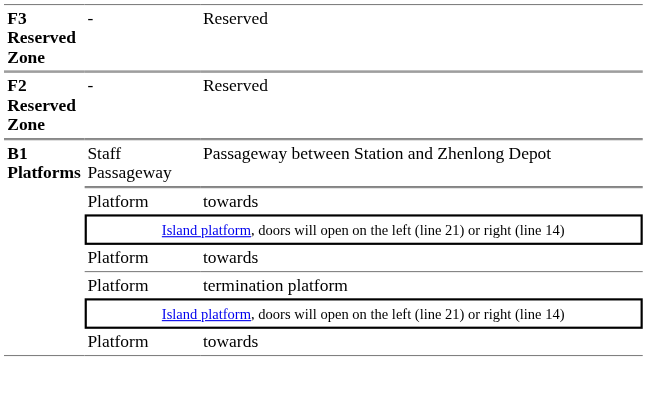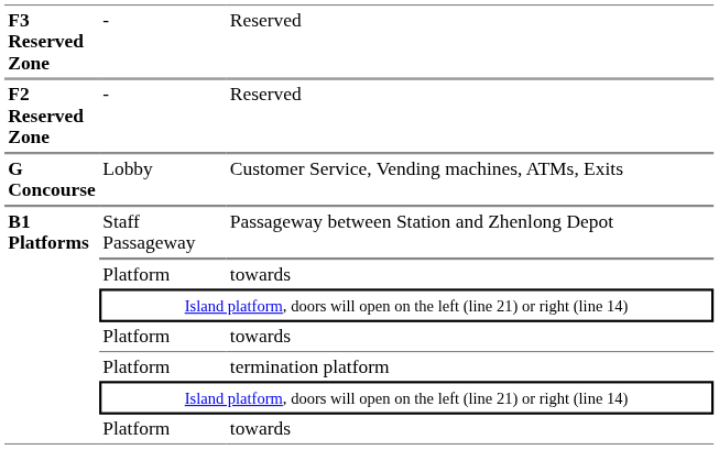 <table table border=0 cellspacing=0 cellpadding=3>
 <tr>
 <td style="border-bottom:solid 1px gray; border-top:solid 1px gray;" valign=top width=50><strong>F3<br>Reserved Zone</strong></td>
 <td style="border-bottom:solid 1px gray; border-top:solid 1px gray;" valign=top width=100>-</td>
 <td style="border-bottom:solid 1px gray; border-top:solid 1px gray;" valign=top width=400>Reserved</td>
 </tr>
 <tr>
 <td style="border-bottom:solid 1px gray; border-top:solid 1px gray;" valign=top><strong>F2<br>Reserved Zone</strong></td>
 <td style="border-bottom:solid 1px gray; border-top:solid 1px gray;" valign=top>-</td>
 <td style="border-bottom:solid 1px gray; border-top:solid 1px gray;" valign=top>Reserved</td>
+</tr>
+<tr>
+<td style="border-bottom:solid 1px gray; border-top:solid 1px gray;" valign=top><strong>G<br>Concourse</strong></td>
+<td style="border-bottom:solid 1px gray; border-top:solid 1px gray;" valign=top>Lobby</td>
+<td style="border-bottom:solid 1px gray; border-top:solid 1px gray;" valign=top>Customer Service, Vending machines, ATMs, Exits</td>
 </tr>
 <tr>
 <td style="border-top:solid 1px gray;border-bottom:solid 1px gray;" rowspan=7 valign=top><strong>B1<br>Platforms</strong></td>
 <td style="border-bottom:solid 1px gray; border-top:solid 1px gray;" valign=top>Staff Passageway</td>
 <td style="border-bottom:solid 1px gray; border-top:solid 1px gray;" valign=top>Passageway between Station and Zhenlong Depot</td>
 </tr>
 <tr>
 <td style="border-top:solid 1px gray;" valign=top>Platform </td>
 <td style="border-top:solid 1px gray;" valign=top>  towards  </td>
 </tr>
 <tr>
 <td style="border-right:solid 2px black;border-left:solid 2px black;border-top:solid 2px black;border-bottom:solid 2px black;text-align:center;" colspan=2><small><a href='#'>Island platform</a>, doors will open on the left (line 21) or right (line 14)</small></td>
 </tr>
 <tr>
 <td style="border-bottom:solid 1px gray;">Platform </td>
 <td style="border-bottom:solid 1px gray;">  towards  </td>
 </tr>
 <tr>
 <td>Platform </td>
 <td> termination platform </td>
 </tr>
 <tr>
 <td style="border-right:solid 2px black;border-left:solid 2px black;border-top:solid 2px black;border-bottom:solid 2px black;text-align:center;" colspan=2><small><a href='#'>Island platform</a>, doors will open on the left (line 21) or right (line 14)</small></td>
 </tr>
 <tr>
 <td style="border-bottom:solid 1px gray;">Platform </td>
 <td style="border-bottom:solid 1px gray;"> towards   </td>
 </tr>
 </table>
